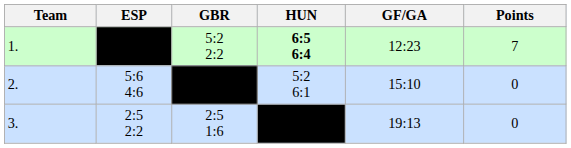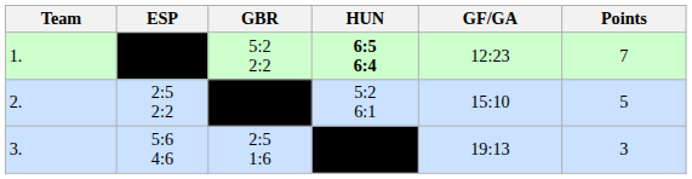 <table class="wikitable" bgcolor="#EFEFFF" width="50%">
 <tr bgcolor="#BCD2EE">
 <th>Team</th>
 <th>ESP</th>
 <th>GBR</th>
 <th>HUN</th>
 <th>GF/GA</th>
 <th>Points</th>
 </tr>
 <tr bgcolor="#ccffcc" align="center">
 <td align="left">1. </td>
 <td style="background:#000000;"></td>
 <td>5:2<br>2:2</td>
 <td><strong>6:5<br>6:4</strong></td>
 <td>12:23</td>
 <td>7</td>
 </tr>
 <tr bgcolor="#CAE1FF" align="center">
 <td align="left">2. </td>
-<td>5:6<br>4:6</td>
+<td>2:5<br>2:2</td>
 <td style="background:#000000;"></td>
 <td>5:2<br>6:1</td>
 <td>15:10</td>
-<td>0</td>
+<td>5</td>
 </tr>
 <tr bgcolor="#CAE1FF" align="center">
 <td align="left">3. </td>
-<td>2:5<br>2:2</td>
+<td>5:6<br>4:6</td>
 <td>2:5<br>1:6</td>
 <td style="background:#000000;"></td>
 <td>19:13</td>
-<td>0</td>
+<td>3</td>
 </tr>
 </table>
